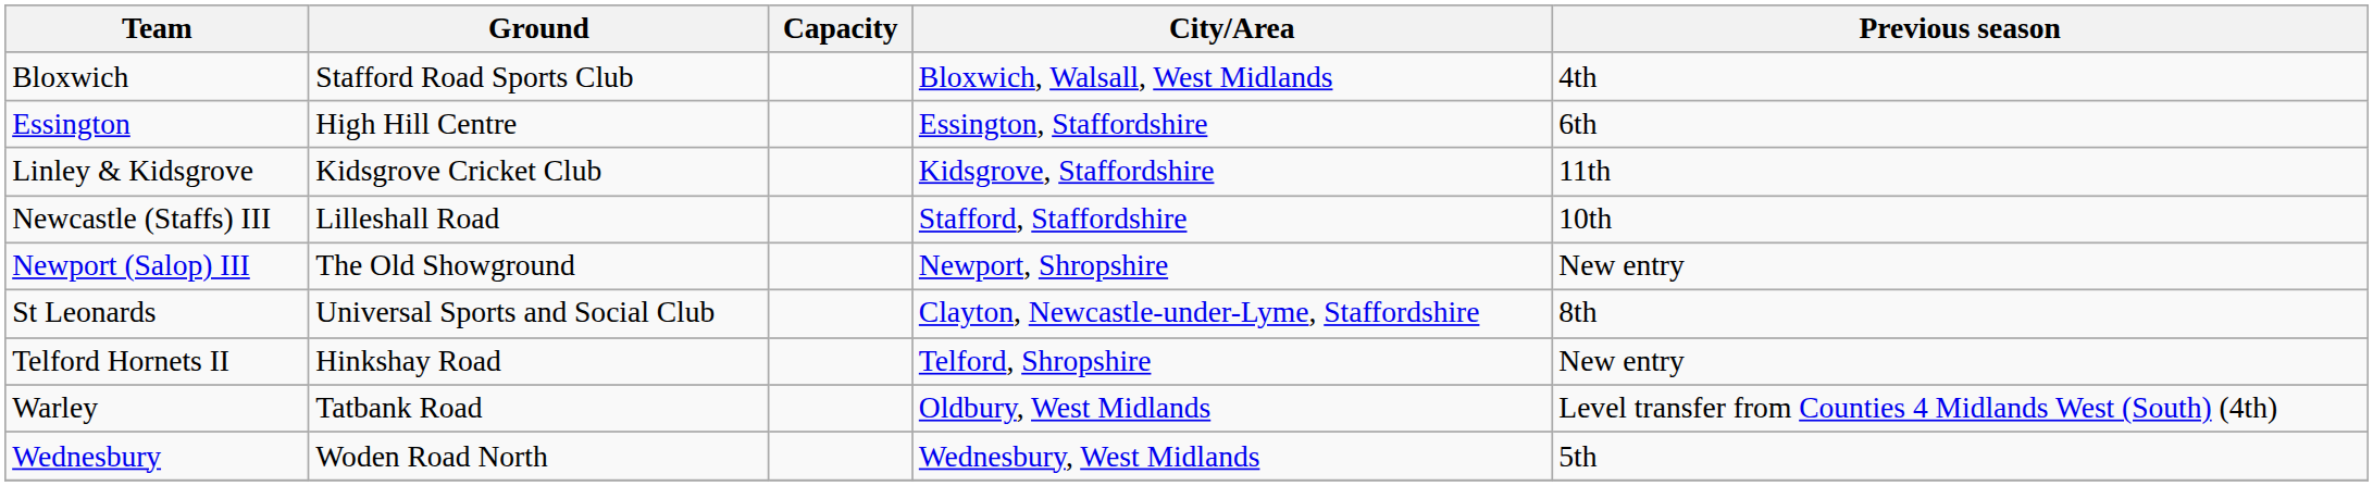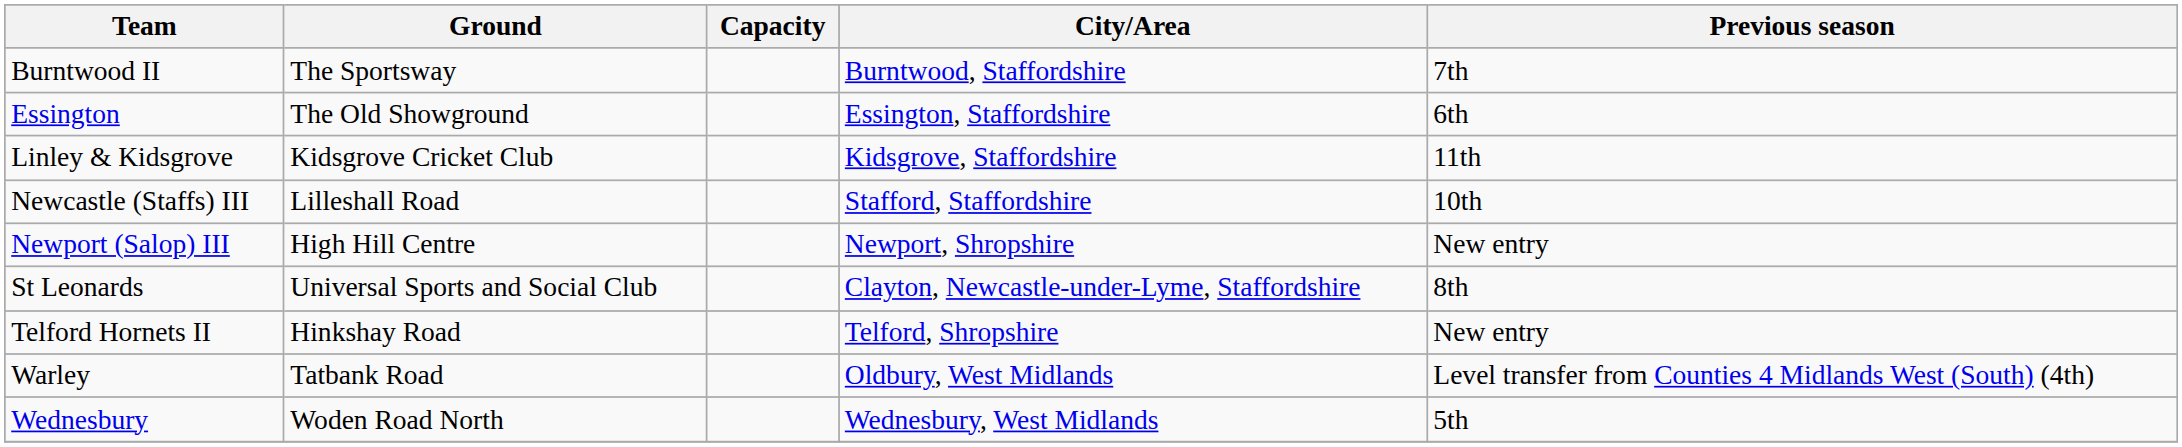 <table class="wikitable sortable" width=100%>
 <tr>
 <th>Team</th>
 <th>Ground</th>
 <th>Capacity</th>
 <th>City/Area</th>
 <th>Previous season</th>
 </tr>
 <tr>
-<td>Bloxwich</td>
-<td>Stafford Road Sports Club</td>
+<td>Burntwood II</td>
+<td>The Sportsway</td>
 <td></td>
-<td><a href='#'>Bloxwich</a>, <a href='#'>Walsall</a>, <a href='#'>West Midlands</a></td>
-<td>4th</td>
+<td><a href='#'>Burntwood</a>, <a href='#'>Staffordshire</a></td>
+<td>7th</td>
 </tr>
 <tr>
 <td><a href='#'>Essington</a></td>
-<td>High Hill Centre</td>
+<td>The Old Showground</td>
 <td></td>
 <td><a href='#'>Essington</a>, <a href='#'>Staffordshire</a></td>
 <td>6th</td>
 </tr>
 <tr>
 <td>Linley & Kidsgrove</td>
 <td>Kidsgrove Cricket Club</td>
 <td></td>
 <td><a href='#'>Kidsgrove</a>, <a href='#'>Staffordshire</a></td>
 <td>11th</td>
 </tr>
 <tr>
 <td>Newcastle (Staffs) III</td>
 <td>Lilleshall Road</td>
 <td></td>
 <td><a href='#'>Stafford</a>, <a href='#'>Staffordshire</a></td>
 <td>10th</td>
 </tr>
 <tr>
 <td><a href='#'>Newport (Salop) III</a></td>
-<td>The Old Showground</td>
+<td>High Hill Centre</td>
 <td></td>
 <td><a href='#'>Newport</a>, <a href='#'>Shropshire</a></td>
 <td>New entry</td>
 </tr>
 <tr>
 <td>St Leonards</td>
 <td>Universal Sports and Social Club</td>
 <td></td>
 <td><a href='#'>Clayton</a>, <a href='#'>Newcastle-under-Lyme</a>, <a href='#'>Staffordshire</a></td>
 <td>8th</td>
 </tr>
 <tr>
 <td>Telford Hornets II</td>
 <td>Hinkshay Road</td>
 <td></td>
 <td><a href='#'>Telford</a>, <a href='#'>Shropshire</a></td>
 <td>New entry</td>
 </tr>
 <tr>
 <td>Warley</td>
 <td>Tatbank Road</td>
 <td></td>
 <td><a href='#'>Oldbury</a>, <a href='#'>West Midlands</a></td>
 <td>Level transfer from <a href='#'>Counties 4 Midlands West (South)</a> (4th)</td>
 </tr>
 <tr>
 <td><a href='#'>Wednesbury</a></td>
 <td>Woden Road North</td>
 <td></td>
 <td><a href='#'>Wednesbury</a>, <a href='#'>West Midlands</a></td>
 <td>5th</td>
 </tr>
 <tr>
 </tr>
 </table>
